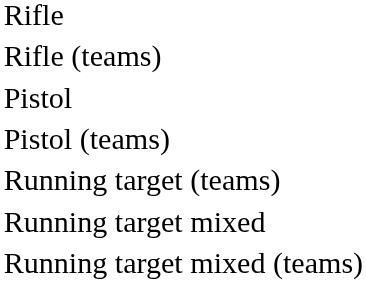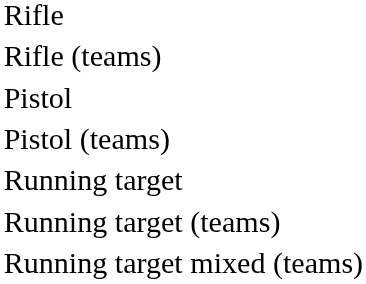 <table>
 <tr>
 <td>Rifle</td>
 <td></td>
 <td></td>
 <td></td>
 </tr>
 <tr>
 <td>Rifle (teams)</td>
 <td></td>
 <td></td>
 <td></td>
 </tr>
 <tr>
 <td>Pistol</td>
 <td></td>
 <td></td>
 <td></td>
 </tr>
 <tr>
 <td>Pistol (teams)</td>
 <td></td>
 <td></td>
 <td></td>
 </tr>
 <tr>
-<td>Running target (teams)</td>
+<td>Running target</td>
 <td></td>
 <td></td>
 <td></td>
 </tr>
 <tr>
-<td>Running target mixed</td>
+<td>Running target (teams)</td>
 <td></td>
 <td></td>
 <td></td>
 </tr>
 <tr>
 <td>Running target mixed (teams)</td>
 <td></td>
 <td></td>
 <td></td>
 </tr>
 </table>
